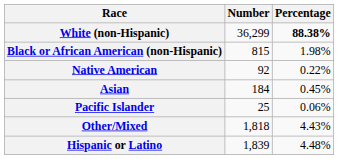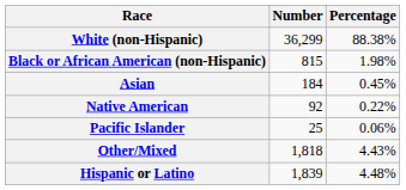 <table class="wikitable" style="text-align:right">
 <tr>
 <th scope="col">Race</th>
 <th scope="col">Number</th>
 <th scope="col">Percentage</th>
 </tr>
 <tr>
 <th scope="row"><a href='#'>White</a> (non-Hispanic)</th>
 <td>36,299</td>
-<td><strong>88.38%</strong></td>
+<td>88.38%</td>
 </tr>
 <tr>
 <th scope="row"><a href='#'>Black or African American</a> (non-Hispanic)</th>
 <td>815</td>
 <td>1.98%</td>
 </tr>
 <tr>
+<th scope="row"><a href='#'>Asian</a></th>
+<td>184</td>
+<td>0.45%</td>
+</tr>
+<tr>
 <th scope="row"><a href='#'>Native American</a></th>
 <td>92</td>
 <td>0.22%</td>
-</tr>
-<tr>
-<th scope="row"><a href='#'>Asian</a></th>
-<td>184</td>
-<td>0.45%</td>
 </tr>
 <tr>
 <th scope="row"><a href='#'>Pacific Islander</a></th>
 <td>25</td>
 <td>0.06%</td>
 </tr>
 <tr>
 <th scope="row"><a href='#'>Other/Mixed</a></th>
 <td>1,818</td>
 <td>4.43%</td>
 </tr>
 <tr>
 <th scope="row"><a href='#'>Hispanic</a> or <a href='#'>Latino</a></th>
 <td>1,839</td>
 <td>4.48%</td>
 </tr>
 </table>
